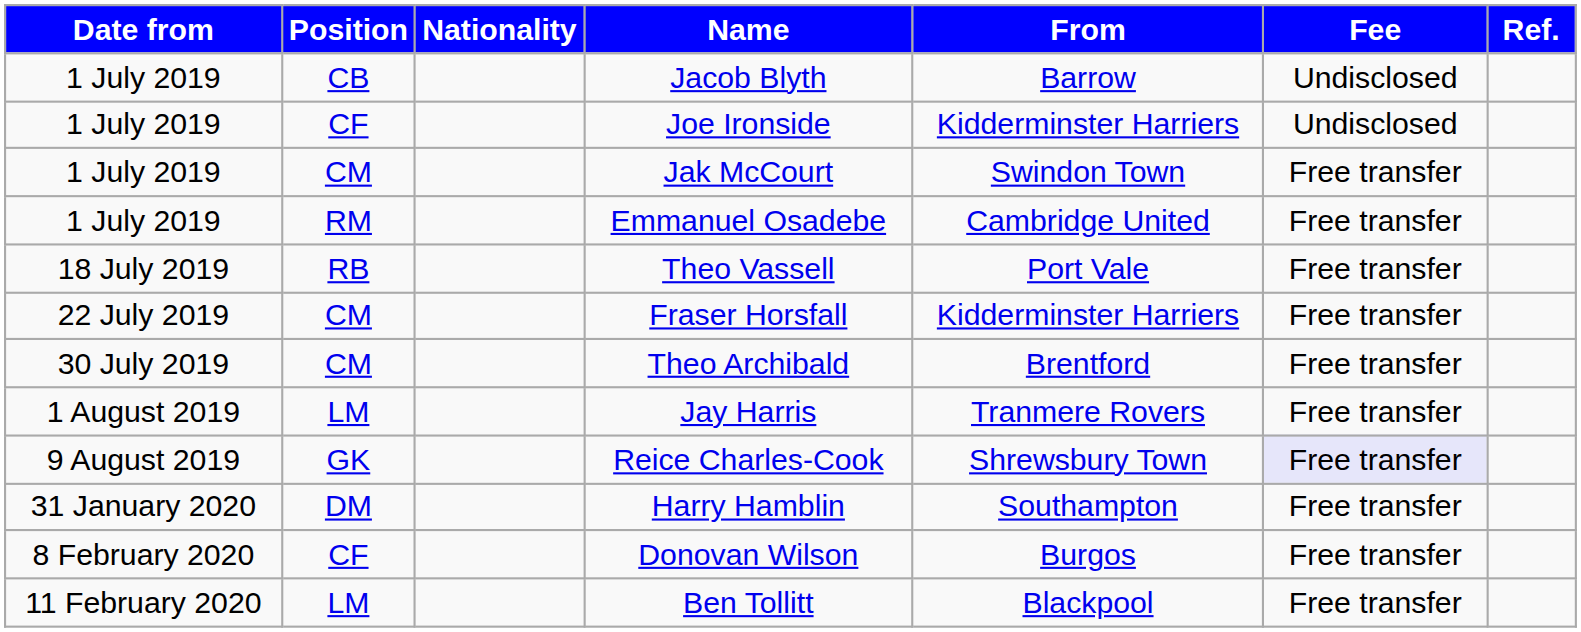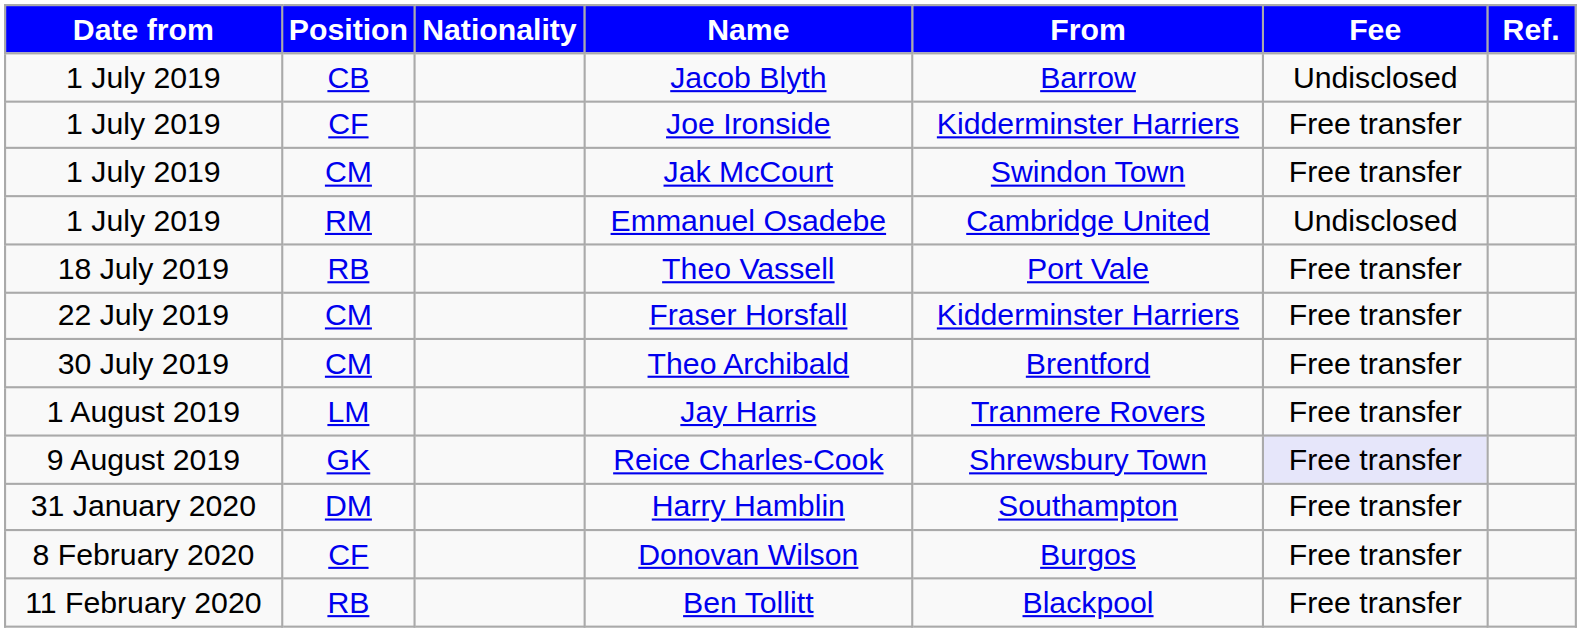 <table class="wikitable"  style="text-align:center; font-size:90%; ">
 <tr>
 <th style="background:#0000FF; color:#FFFFFF; width:125px;">Date from</th>
 <th style="background:#0000FF; color:#FFFFFF; width:50px;">Position</th>
 <th style="background:#0000FF; color:#FFFFFF; width:50px;">Nationality</th>
 <th style="background:#0000FF; color:#FFFFFF; width:150px;">Name</th>
 <th style="background:#0000FF; color:#FFFFFF; width:160px;">From</th>
 <th style="background:#0000FF; color:#FFFFFF; width:100px;">Fee</th>
 <th style="background:#0000FF; color:#FFFFFF; width:35px;">Ref.</th>
 </tr>
 <tr>
 <td>1 July 2019</td>
 <td><a href='#'>CB</a></td>
 <td></td>
 <td><a href='#'>Jacob Blyth</a></td>
 <td> <a href='#'>Barrow</a></td>
 <td>Undisclosed</td>
 <td></td>
 </tr>
 <tr>
 <td>1 July 2019</td>
 <td><a href='#'>CF</a></td>
 <td></td>
 <td><a href='#'>Joe Ironside</a></td>
 <td> <a href='#'>Kidderminster Harriers</a></td>
-<td>Undisclosed</td>
+<td>Free transfer</td>
 <td></td>
 </tr>
 <tr>
 <td>1 July 2019</td>
 <td><a href='#'>CM</a></td>
 <td></td>
 <td><a href='#'>Jak McCourt</a></td>
 <td> <a href='#'>Swindon Town</a></td>
 <td>Free transfer</td>
 <td></td>
 </tr>
 <tr>
 <td>1 July 2019</td>
 <td><a href='#'>RM</a></td>
 <td></td>
 <td><a href='#'>Emmanuel Osadebe</a></td>
 <td> <a href='#'>Cambridge United</a></td>
-<td>Free transfer</td>
+<td>Undisclosed</td>
 <td></td>
 </tr>
 <tr>
 <td>18 July 2019</td>
 <td><a href='#'>RB</a></td>
 <td></td>
 <td><a href='#'>Theo Vassell</a></td>
 <td> <a href='#'>Port Vale</a></td>
 <td>Free transfer</td>
 <td></td>
 </tr>
 <tr>
 <td>22 July 2019</td>
 <td><a href='#'>CM</a></td>
 <td></td>
 <td><a href='#'>Fraser Horsfall</a></td>
 <td> <a href='#'>Kidderminster Harriers</a></td>
 <td>Free transfer</td>
 <td></td>
 </tr>
 <tr>
 <td>30 July 2019</td>
 <td><a href='#'>CM</a></td>
 <td></td>
 <td><a href='#'>Theo Archibald</a></td>
 <td> <a href='#'>Brentford</a></td>
 <td>Free transfer</td>
 <td></td>
 </tr>
 <tr>
 <td>1 August 2019</td>
 <td><a href='#'>LM</a></td>
 <td></td>
 <td><a href='#'>Jay Harris</a></td>
 <td> <a href='#'>Tranmere Rovers</a></td>
 <td>Free transfer</td>
 <td></td>
 </tr>
 <tr>
 <td>9 August 2019</td>
 <td><a href='#'>GK</a></td>
 <td></td>
 <td><a href='#'>Reice Charles-Cook</a></td>
 <td> <a href='#'>Shrewsbury Town</a></td>
 <td style="background: lavender;">Free transfer</td>
 <td></td>
 </tr>
 <tr>
 <td>31 January 2020</td>
 <td><a href='#'>DM</a></td>
 <td></td>
 <td><a href='#'>Harry Hamblin</a></td>
 <td> <a href='#'>Southampton</a></td>
 <td>Free transfer</td>
 <td></td>
 </tr>
 <tr>
 <td>8 February 2020</td>
 <td><a href='#'>CF</a></td>
 <td></td>
 <td><a href='#'>Donovan Wilson</a></td>
 <td> <a href='#'>Burgos</a></td>
 <td>Free transfer</td>
 <td></td>
 </tr>
 <tr>
 <td>11 February 2020</td>
-<td><a href='#'>LM</a></td>
+<td><a href='#'>RB</a></td>
 <td></td>
 <td><a href='#'>Ben Tollitt</a></td>
 <td> <a href='#'>Blackpool</a></td>
 <td>Free transfer</td>
 <td></td>
 </tr>
 </table>
